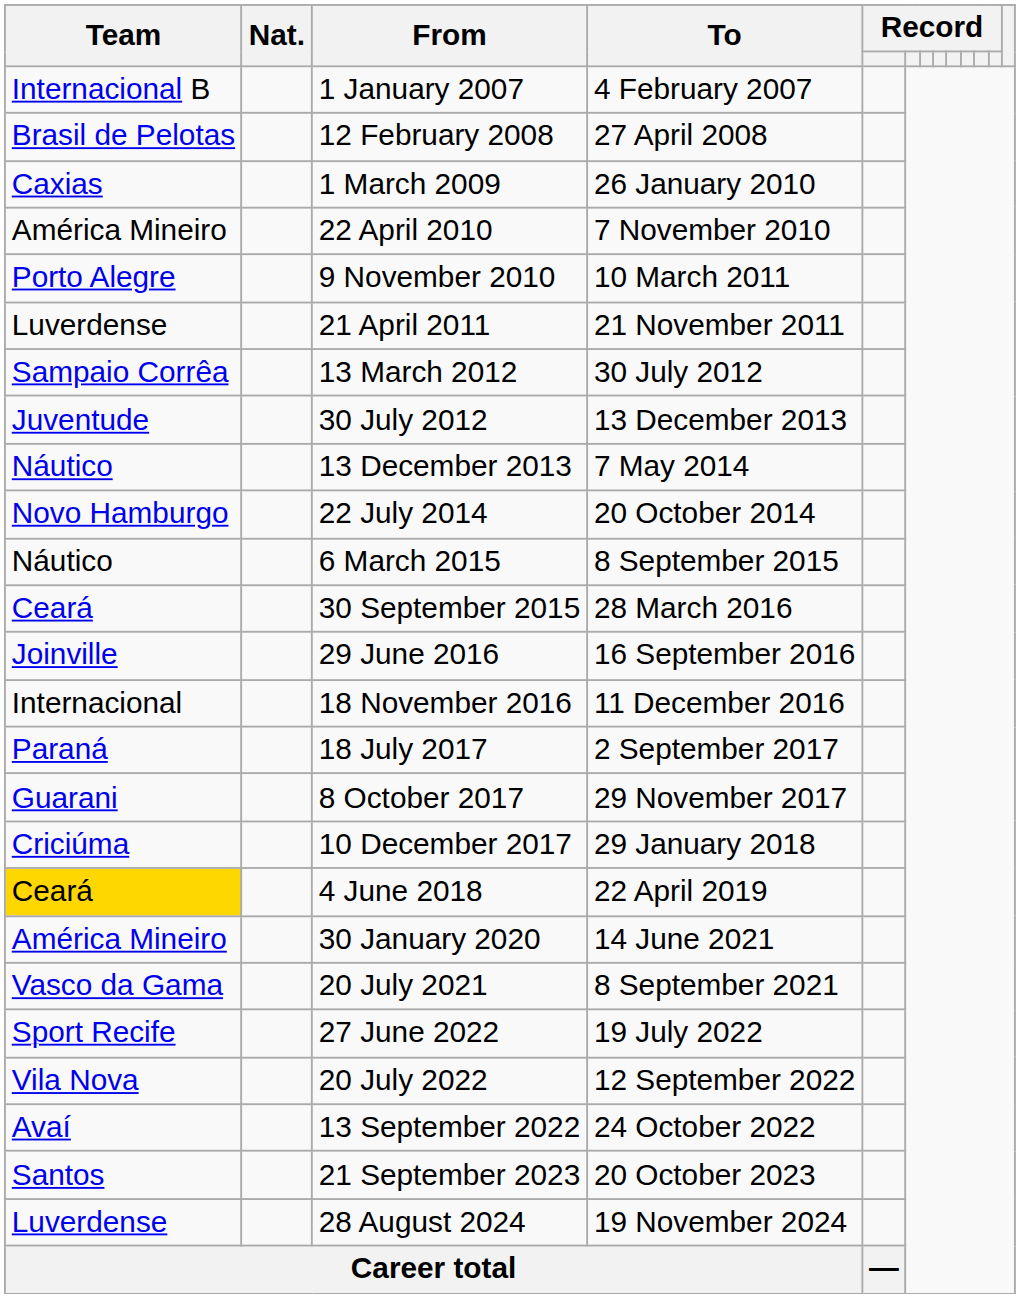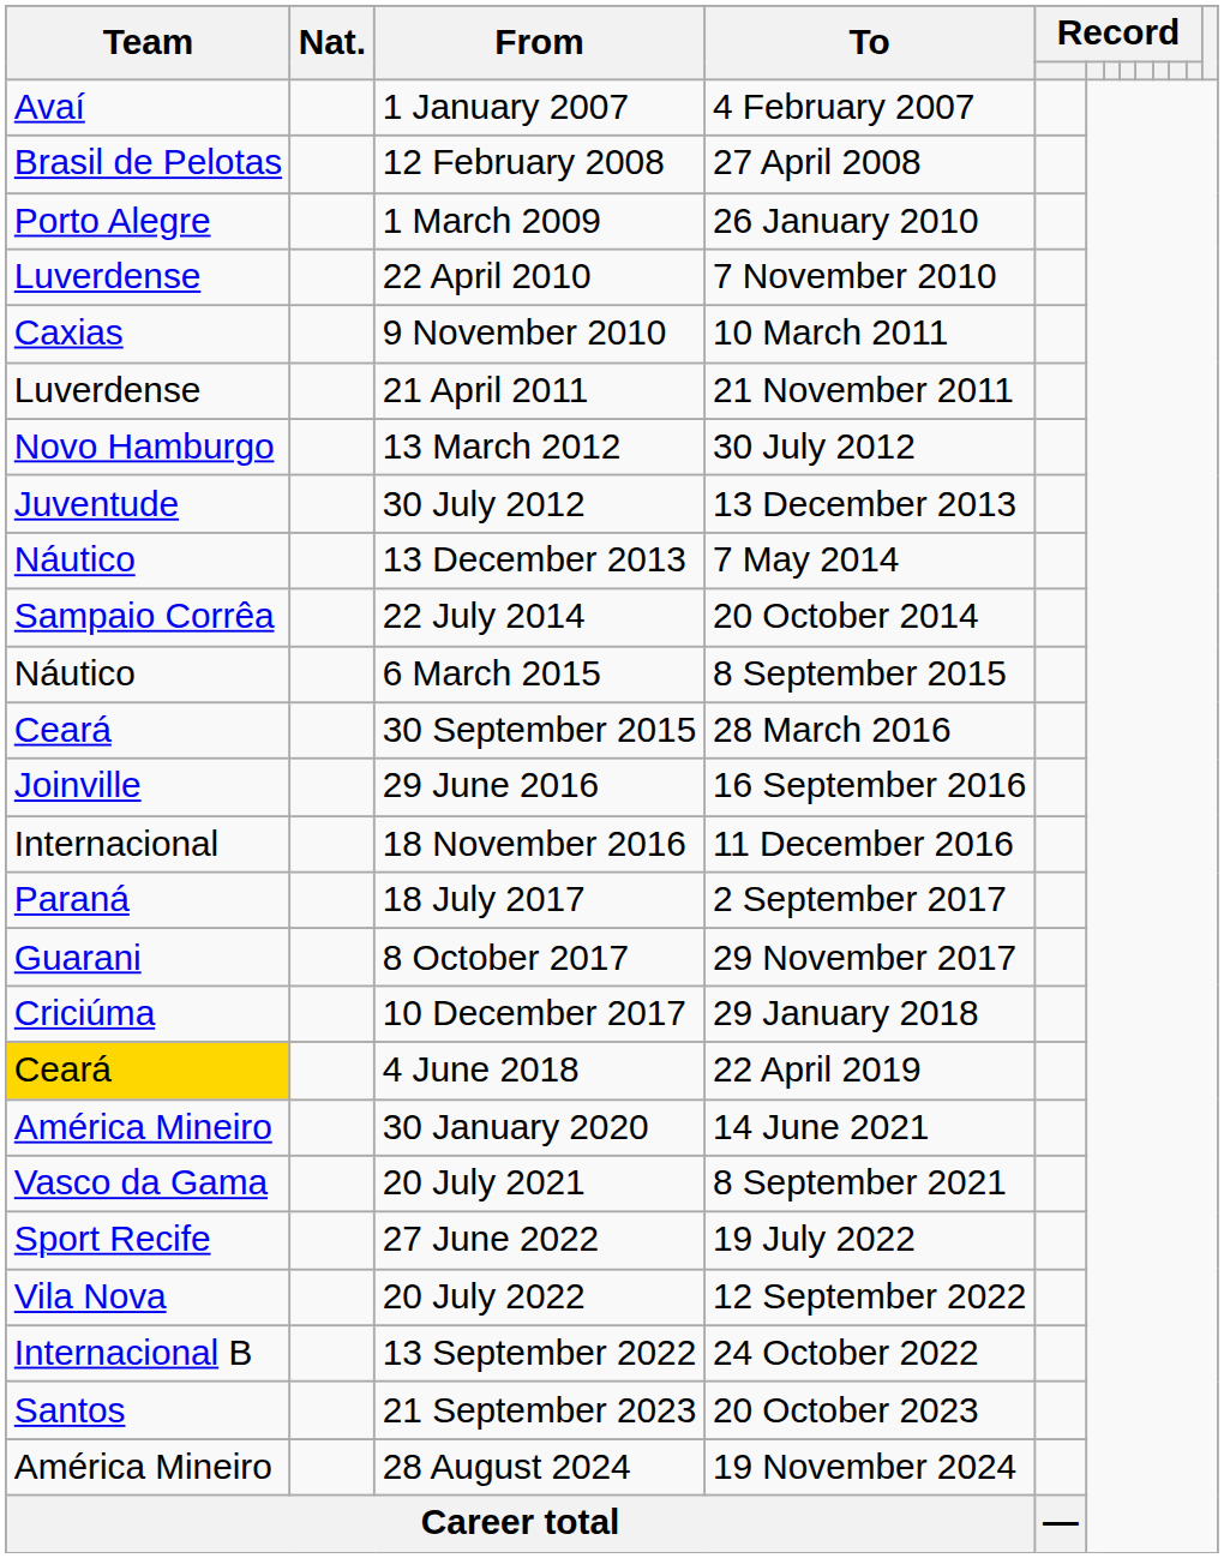 <table class="wikitable" style="text-align: center">
 <tr>
 <th rowspan="2">Team</th>
 <th rowspan="2">Nat.</th>
 <th rowspan="2">From</th>
 <th rowspan="2">To</th>
 <th colspan="8">Record</th>
 <th rowspan=2></th>
 </tr>
 <tr>
 <th></th>
 <th></th>
 <th></th>
 <th></th>
 <th></th>
 <th></th>
 <th></th>
 <th></th>
 </tr>
 <tr>
-<td align="left"><a href='#'>Internacional</a> B</td>
+<td align="left"><a href='#'>Avaí</a></td>
 <td></td>
 <td align=left>1 January 2007</td>
 <td align=left>4 February 2007<br></td>
 <td></td>
 </tr>
 <tr>
 <td align="left"><a href='#'>Brasil de Pelotas</a></td>
 <td></td>
 <td align=left>12 February 2008</td>
 <td align=left>27 April 2008<br></td>
 <td></td>
 </tr>
 <tr>
-<td align="left"><a href='#'>Caxias</a></td>
+<td align="left"><a href='#'>Porto Alegre</a></td>
 <td></td>
 <td align=left>1 March 2009</td>
 <td align=left>26 January 2010<br></td>
 <td></td>
 </tr>
 <tr>
-<td align="left">América Mineiro</td>
+<td align="left"><a href='#'>Luverdense</a></td>
 <td></td>
 <td align=left>22 April 2010</td>
 <td align=left>7 November 2010<br></td>
 <td></td>
 </tr>
 <tr>
-<td align="left"><a href='#'>Porto Alegre</a></td>
+<td align="left"><a href='#'>Caxias</a></td>
 <td></td>
 <td align=left>9 November 2010</td>
 <td align=left>10 March 2011<br></td>
 <td></td>
 </tr>
 <tr>
 <td align="left">Luverdense</td>
 <td></td>
 <td align=left>21 April 2011</td>
 <td align=left>21 November 2011<br></td>
 <td></td>
 </tr>
 <tr>
-<td align="left"><a href='#'>Sampaio Corrêa</a></td>
+<td align="left"><a href='#'>Novo Hamburgo</a></td>
 <td></td>
 <td align=left>13 March 2012</td>
 <td align=left>30 July 2012<br></td>
 <td></td>
 </tr>
 <tr>
 <td align="left"><a href='#'>Juventude</a></td>
 <td></td>
 <td align=left>30 July 2012</td>
 <td align=left>13 December 2013<br></td>
 <td></td>
 </tr>
 <tr>
 <td align="left"><a href='#'>Náutico</a></td>
 <td></td>
 <td align=left>13 December 2013</td>
 <td align=left>7 May 2014<br></td>
 <td></td>
 </tr>
 <tr>
-<td align="left"><a href='#'>Novo Hamburgo</a></td>
+<td align="left"><a href='#'>Sampaio Corrêa</a></td>
 <td></td>
 <td align=left>22 July 2014</td>
 <td align=left>20 October 2014<br></td>
 <td></td>
 </tr>
 <tr>
 <td align="left">Náutico</td>
 <td></td>
 <td align=left>6 March 2015</td>
 <td align=left>8 September 2015<br></td>
 <td></td>
 </tr>
 <tr>
 <td align="left"><a href='#'>Ceará</a></td>
 <td></td>
 <td align=left>30 September 2015</td>
 <td align=left>28 March 2016<br></td>
 <td></td>
 </tr>
 <tr>
 <td align="left"><a href='#'>Joinville</a></td>
 <td></td>
 <td align=left>29 June 2016</td>
 <td align=left>16 September 2016<br></td>
 <td></td>
 </tr>
 <tr>
 <td align="left">Internacional</td>
 <td></td>
 <td align=left>18 November 2016</td>
 <td align=left>11 December 2016<br></td>
 <td></td>
 </tr>
 <tr>
 <td align="left"><a href='#'>Paraná</a></td>
 <td></td>
 <td align=left>18 July 2017</td>
 <td align=left>2 September 2017<br></td>
 <td></td>
 </tr>
 <tr>
 <td align="left"><a href='#'>Guarani</a></td>
 <td></td>
 <td align=left>8 October 2017</td>
 <td align=left>29 November 2017<br></td>
 <td></td>
 </tr>
 <tr>
 <td align="left"><a href='#'>Criciúma</a></td>
 <td></td>
 <td align=left>10 December 2017</td>
 <td align=left>29 January 2018<br></td>
 <td></td>
 </tr>
 <tr>
 <td align="left" style="background: gold;">Ceará</td>
 <td></td>
 <td align=left>4 June 2018</td>
 <td align=left>22 April 2019<br></td>
 <td></td>
 </tr>
 <tr>
 <td align="left"><a href='#'>América Mineiro</a></td>
 <td></td>
 <td align=left>30 January 2020</td>
 <td align=left>14 June 2021<br></td>
 <td></td>
 </tr>
 <tr>
 <td align="left"><a href='#'>Vasco da Gama</a></td>
 <td></td>
 <td align=left>20 July 2021</td>
 <td align=left>8 September 2021<br></td>
 <td></td>
 </tr>
 <tr>
 <td align="left"><a href='#'>Sport Recife</a></td>
 <td></td>
 <td align=left>27 June 2022</td>
 <td align=left>19 July 2022<br></td>
 <td></td>
 </tr>
 <tr>
 <td align="left"><a href='#'>Vila Nova</a></td>
 <td></td>
 <td align=left>20 July 2022</td>
 <td align=left>12 September 2022<br></td>
 <td></td>
 </tr>
 <tr>
-<td align="left"><a href='#'>Avaí</a></td>
+<td align="left"><a href='#'>Internacional</a> B</td>
 <td></td>
 <td align=left>13 September 2022</td>
 <td align=left>24 October 2022<br></td>
 <td></td>
 </tr>
 <tr>
 <td align="left"><a href='#'>Santos</a></td>
 <td></td>
 <td align=left>21 September 2023</td>
 <td align=left>20 October 2023<br></td>
 <td></td>
 </tr>
 <tr>
-<td align="left"><a href='#'>Luverdense</a></td>
+<td align="left">América Mineiro</td>
 <td></td>
 <td align=left>28 August 2024</td>
 <td align=left>19 November 2024<br></td>
 <td></td>
 </tr>
 <tr>
 <th colspan=4><strong>Career total</strong><br></th>
 <th>—</th>
 </tr>
 </table>
